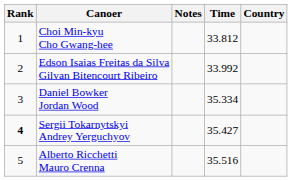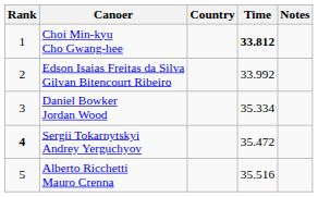 <table class="wikitable" style="text-align:center;">
 <tr>
 <th>Rank</th>
 <th>Canoer</th>
+<th>Country</th>
+<th>Time</th>
 <th>Notes</th>
-<th>Time</th>
-<th>Country</th>
 </tr>
 <tr>
 <td>1</td>
 <td align="left"><a href='#'>Choi Min-kyu</a><br><a href='#'>Cho Gwang-hee</a></td>
+<td align=left></td>
+<td><strong>33.812</strong></td>
 <td></td>
-<td>33.812</td>
-<td align=left></td>
 </tr>
 <tr>
 <td>2</td>
 <td align="left"><a href='#'>Edson Isaias Freitas da Silva</a><br><a href='#'>Gilvan Bitencourt Ribeiro</a></td>
+<td align=left></td>
+<td>33.992</td>
 <td></td>
-<td>33.992</td>
-<td align=left></td>
 </tr>
 <tr>
 <td>3</td>
 <td align="left"><a href='#'>Daniel Bowker</a><br><a href='#'>Jordan Wood</a></td>
+<td align=left></td>
+<td>35.334</td>
 <td></td>
-<td>35.334</td>
-<td align=left></td>
 </tr>
 <tr>
 <td><strong>4</strong></td>
 <td align="left"><a href='#'>Sergii Tokarnytskyi</a><br><a href='#'>Andrey Yerguchyov</a></td>
+<td align=left></td>
+<td>35.472</td>
 <td></td>
-<td>35.427</td>
-<td align=left></td>
 </tr>
 <tr>
 <td>5</td>
 <td align="left"><a href='#'>Alberto Ricchetti</a><br><a href='#'>Mauro Crenna</a></td>
+<td align=left></td>
+<td>35.516</td>
 <td></td>
-<td>35.516</td>
-<td align=left></td>
 </tr>
 </table>
